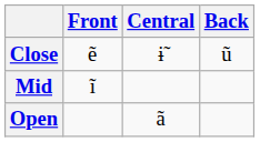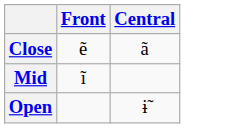 <table class="wikitable" style="text-align:center">
 <tr>
 <th></th>
 <th><a href='#'>Front</a></th>
 <th><a href='#'>Central</a></th>
-<th><a href='#'>Back</a></th>
 </tr>
 <tr>
 <th><a href='#'>Close</a></th>
 <td>ẽ</td>
-<td>ɨ̃</td>
-<td>ũ</td>
+<td>ã</td>
 </tr>
 <tr>
 <th><a href='#'>Mid</a></th>
 <td>ĩ</td>
 <td></td>
-<td></td>
 </tr>
 <tr>
 <th><a href='#'>Open</a></th>
 <td></td>
-<td>ã</td>
-<td></td>
+<td>ɨ̃</td>
 </tr>
 </table>
